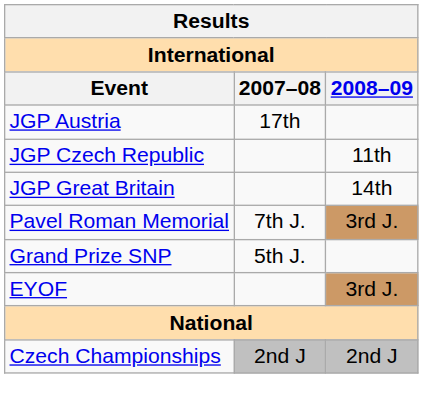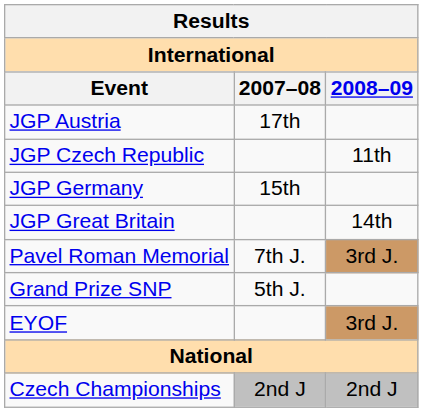 <table class="wikitable" style="text-align:center">
 <tr>
 <th colspan="3" align="center"><strong>Results</strong></th>
 </tr>
 <tr>
 <th colspan="3" style="background-color: #ffdead; " align="center"><strong>International</strong></th>
 </tr>
 <tr>
 <th>Event</th>
 <th>2007–08</th>
 <th><a href='#'>2008–09</a></th>
 </tr>
 <tr>
 <td align=left><a href='#'>JGP Austria</a></td>
 <td>17th</td>
 <td></td>
 </tr>
 <tr>
 <td align=left><a href='#'>JGP Czech Republic</a></td>
 <td></td>
 <td>11th</td>
+</tr>
+<tr>
+<td align=left><a href='#'>JGP Germany</a></td>
+<td>15th</td>
+<td></td>
 </tr>
 <tr>
 <td align=left><a href='#'>JGP Great Britain</a></td>
 <td></td>
 <td>14th</td>
 </tr>
 <tr>
 <td align=left><a href='#'>Pavel Roman Memorial</a></td>
 <td>7th J.</td>
 <td bgcolor=cc9966>3rd J.</td>
 </tr>
 <tr>
 <td align=left><a href='#'>Grand Prize SNP</a></td>
 <td>5th J.</td>
 <td></td>
 </tr>
 <tr>
 <td align=left><a href='#'>EYOF</a></td>
 <td></td>
 <td bgcolor=cc9966>3rd J.</td>
 </tr>
 <tr>
 <th colspan="3" style="background-color: #ffdead; " align="center"><strong>National</strong></th>
 </tr>
 <tr>
 <td align="left"><a href='#'>Czech Championships</a></td>
 <td bgcolor="silver">2nd J</td>
 <td bgcolor="silver">2nd J</td>
 </tr>
 </table>
